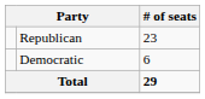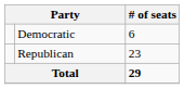 <table class="wikitable sortable">
 <tr>
 <th colspan="2" style="width:150px;">Party</th>
 <th># of seats</th>
 </tr>
 <tr>
 <td></td>
-<td>Republican</td>
-<td>23</td>
+<td>Democratic</td>
+<td>6</td>
 </tr>
 <tr>
 <td></td>
-<td>Democratic</td>
-<td>6</td>
+<td>Republican</td>
+<td>23</td>
 </tr>
 <tr>
 <th colspan=2>Total</th>
 <td><strong>29</strong></td>
 </tr>
 <tr>
 </tr>
 </table>
